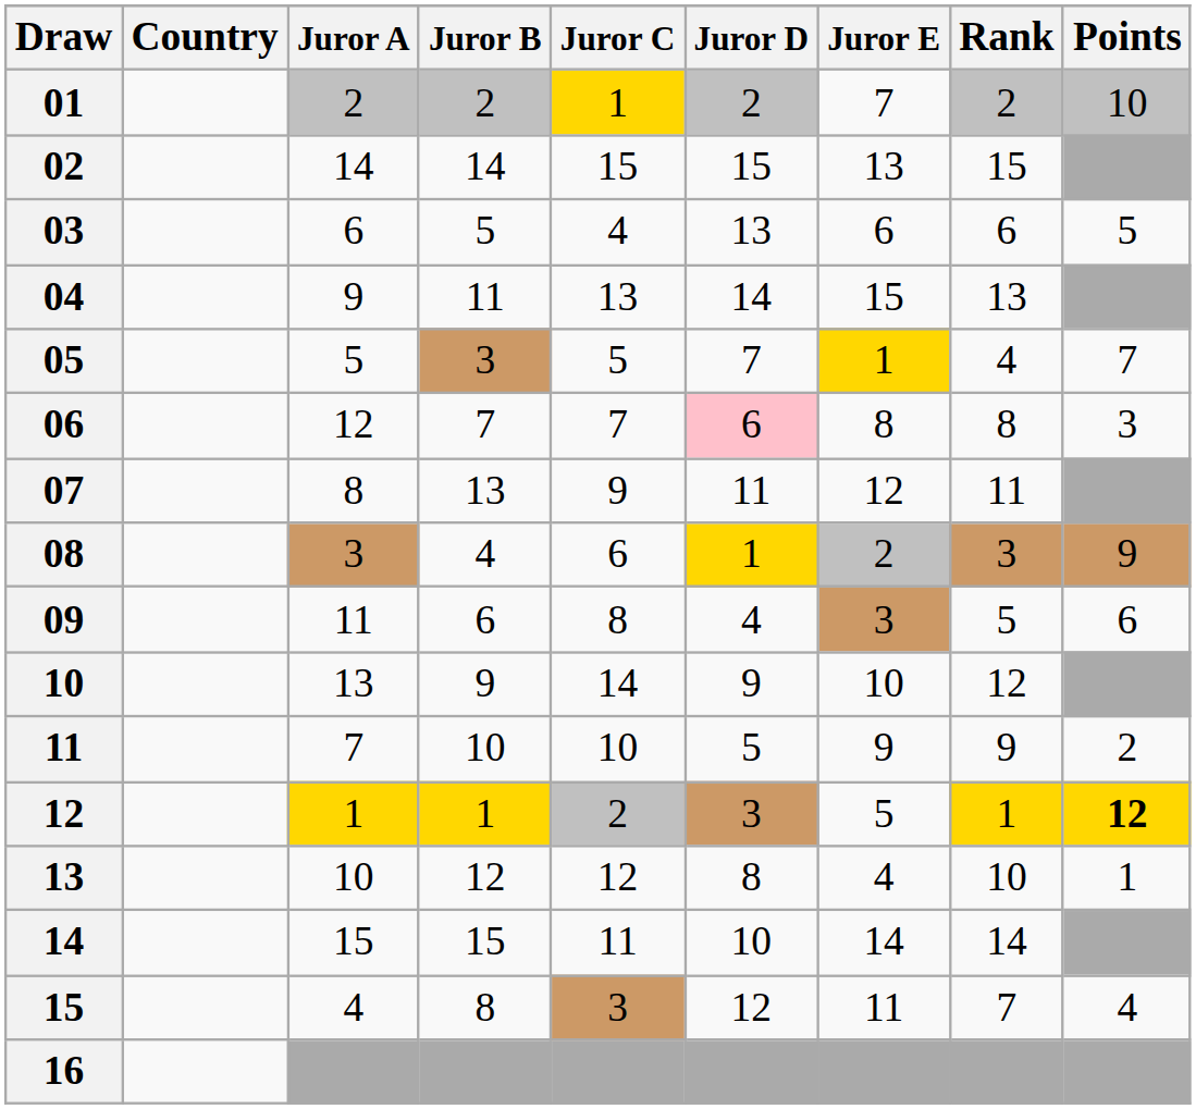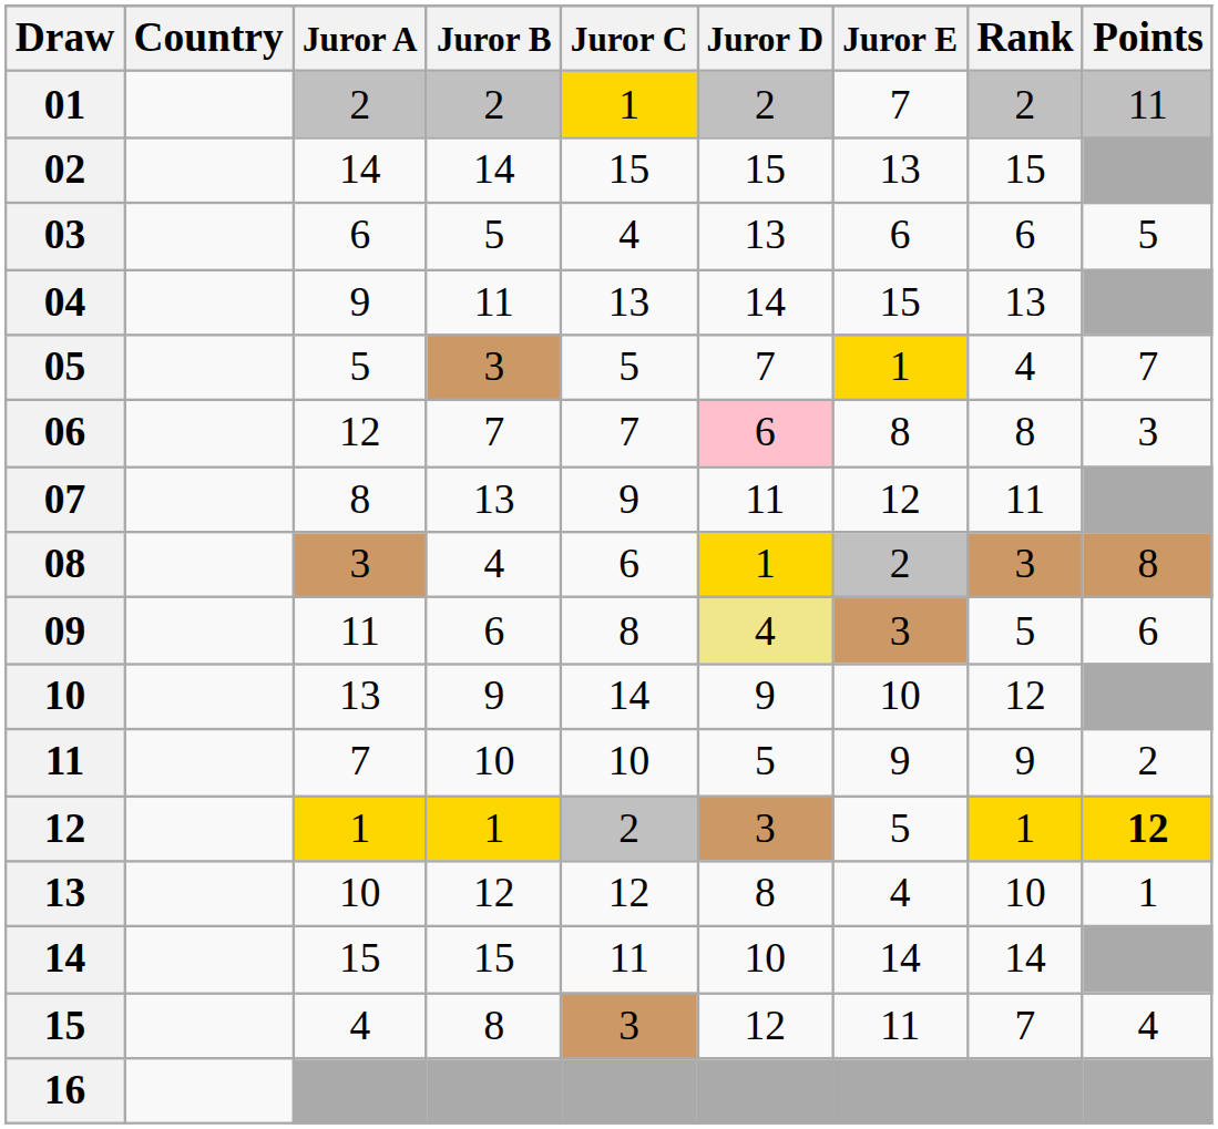 <table class="sortable wikitable collapsible plainrowheaders" style="text-align:center;">
 <tr>
 </tr>
 <tr>
 <th scope="col">Draw</th>
 <th scope="col">Country</th>
 <th scope="col"><small>Juror A</small></th>
 <th scope="col"><small>Juror B</small></th>
 <th scope="col"><small>Juror C</small></th>
 <th scope="col"><small>Juror D</small></th>
 <th scope="col"><small>Juror E</small></th>
 <th scope="col">Rank</th>
 <th scope="col">Points</th>
 </tr>
 <tr>
 <th scope="row" style="text-align:center;">01</th>
 <td style="text-align:left;"></td>
 <td style="background:silver;">2</td>
 <td style="background:silver;">2</td>
 <td style="background:gold;">1</td>
 <td style="background:silver;">2</td>
 <td>7</td>
 <td style="background:silver;">2</td>
-<td style="background:silver;">10</td>
+<td style="background:silver;">11</td>
 </tr>
 <tr>
 <th scope="row" style="text-align:center;">02</th>
 <td style="text-align:left;"></td>
 <td>14</td>
 <td>14</td>
 <td>15</td>
 <td>15</td>
 <td>13</td>
 <td>15</td>
 <td style="background:#AAAAAA;"></td>
 </tr>
 <tr>
 <th scope="row" style="text-align:center;">03</th>
 <td style="text-align:left;"></td>
 <td>6</td>
 <td>5</td>
 <td>4</td>
 <td>13</td>
 <td>6</td>
 <td>6</td>
 <td>5</td>
 </tr>
 <tr>
 <th scope="row" style="text-align:center;">04</th>
 <td style="text-align:left;"></td>
 <td>9</td>
 <td>11</td>
 <td>13</td>
 <td>14</td>
 <td>15</td>
 <td>13</td>
 <td style="background:#AAAAAA;"></td>
 </tr>
 <tr>
 <th scope="row" style="text-align:center;">05</th>
 <td style="text-align:left;"></td>
 <td>5</td>
 <td style="background:#CC9966;">3</td>
 <td>5</td>
 <td>7</td>
 <td style="background:gold;">1</td>
 <td>4</td>
 <td>7</td>
 </tr>
 <tr>
 <th scope="row" style="text-align:center;">06</th>
 <td style="text-align:left;"></td>
 <td>12</td>
 <td>7</td>
 <td>7</td>
 <td style="background: pink;">6</td>
 <td>8</td>
 <td>8</td>
 <td>3</td>
 </tr>
 <tr>
 <th scope="row" style="text-align:center;">07</th>
 <td style="text-align:left;"></td>
 <td>8</td>
 <td>13</td>
 <td>9</td>
 <td>11</td>
 <td>12</td>
 <td>11</td>
 <td style="background:#AAAAAA;"></td>
 </tr>
 <tr>
 <th scope="row" style="text-align:center;">08</th>
 <td style="text-align:left;"></td>
 <td style="background:#CC9966;">3</td>
 <td>4</td>
 <td>6</td>
 <td style="background:gold;">1</td>
 <td style="background:silver;">2</td>
 <td style="background:#CC9966;">3</td>
-<td style="background:#CC9966;">9</td>
+<td style="background:#CC9966;">8</td>
 </tr>
 <tr>
 <th scope="row" style="text-align:center;">09</th>
 <td style="text-align:left;"></td>
 <td>11</td>
 <td>6</td>
 <td>8</td>
-<td>4</td>
+<td style="background: khaki;">4</td>
 <td style="background:#CC9966;">3</td>
 <td>5</td>
 <td>6</td>
 </tr>
 <tr>
 <th scope="row" style="text-align:center;">10</th>
 <td style="text-align:left;"></td>
 <td>13</td>
 <td>9</td>
 <td>14</td>
 <td>9</td>
 <td>10</td>
 <td>12</td>
 <td style="background:#AAAAAA;"></td>
 </tr>
 <tr>
 <th scope="row" style="text-align:center;">11</th>
 <td style="text-align:left;"></td>
 <td>7</td>
 <td>10</td>
 <td>10</td>
 <td>5</td>
 <td>9</td>
 <td>9</td>
 <td>2</td>
 </tr>
 <tr>
 <th scope="row" style="text-align:center;">12</th>
 <td style="text-align:left;"></td>
 <td style="background:gold;">1</td>
 <td style="background:gold;">1</td>
 <td style="background:silver;">2</td>
 <td style="background:#CC9966;">3</td>
 <td>5</td>
 <td style="background:gold;">1</td>
 <td style="background:gold;"><strong>12</strong></td>
 </tr>
 <tr>
 <th scope="row" style="text-align:center;">13</th>
 <td style="text-align:left;"></td>
 <td>10</td>
 <td>12</td>
 <td>12</td>
 <td>8</td>
 <td>4</td>
 <td>10</td>
 <td>1</td>
 </tr>
 <tr>
 <th scope="row" style="text-align:center;">14</th>
 <td style="text-align:left;"></td>
 <td>15</td>
 <td>15</td>
 <td>11</td>
 <td>10</td>
 <td>14</td>
 <td>14</td>
 <td style="background:#AAAAAA;"></td>
 </tr>
 <tr>
 <th scope="row" style="text-align:center;">15</th>
 <td style="text-align:left;"></td>
 <td>4</td>
 <td>8</td>
 <td style="background:#CC9966;">3</td>
 <td>12</td>
 <td>11</td>
 <td>7</td>
 <td>4</td>
 </tr>
 <tr class="sortbottom">
 <th scope="row" style="text-align:center;">16</th>
 <td style="text-align:left;"></td>
 <td style="background:#AAAAAA;"></td>
 <td style="background:#AAAAAA;"></td>
 <td style="background:#AAAAAA;"></td>
 <td style="background:#AAAAAA;"></td>
 <td style="background:#AAAAAA;"></td>
 <td style="background:#AAAAAA;"></td>
 <td style="background:#AAAAAA;"></td>
 </tr>
 </table>
